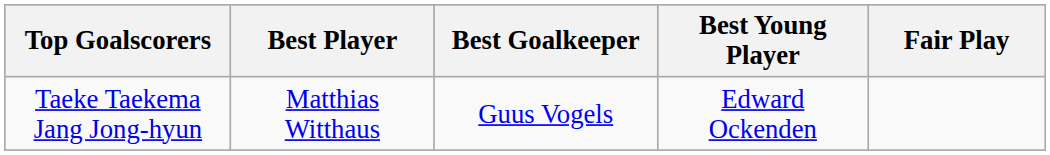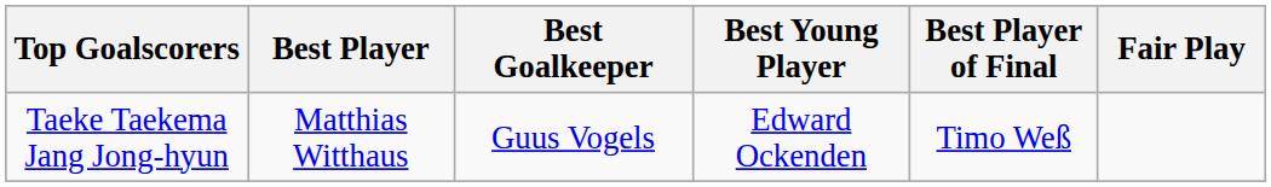 <table class=wikitable style="text-align:center; margin:auto">
 <tr>
 <th style="width: 190px;">Top Goalscorers</th>
 <th style="width: 190px;">Best Player</th>
 <th style="width: 190px;">Best Goalkeeper</th>
 <th style="width: 190px;">Best Young Player</th>
+<th style="width: 190px;">Best Player of Final</th>
 <th style="width: 190px;">Fair Play</th>
 </tr>
 <tr>
 <td> <a href='#'>Taeke Taekema</a><br> <a href='#'>Jang Jong-hyun</a></td>
 <td> <a href='#'>Matthias Witthaus</a></td>
 <td> <a href='#'>Guus Vogels</a></td>
 <td> <a href='#'>Edward Ockenden</a></td>
+<td> <a href='#'>Timo Weß</a></td>
 <td></td>
 </tr>
 </table>
